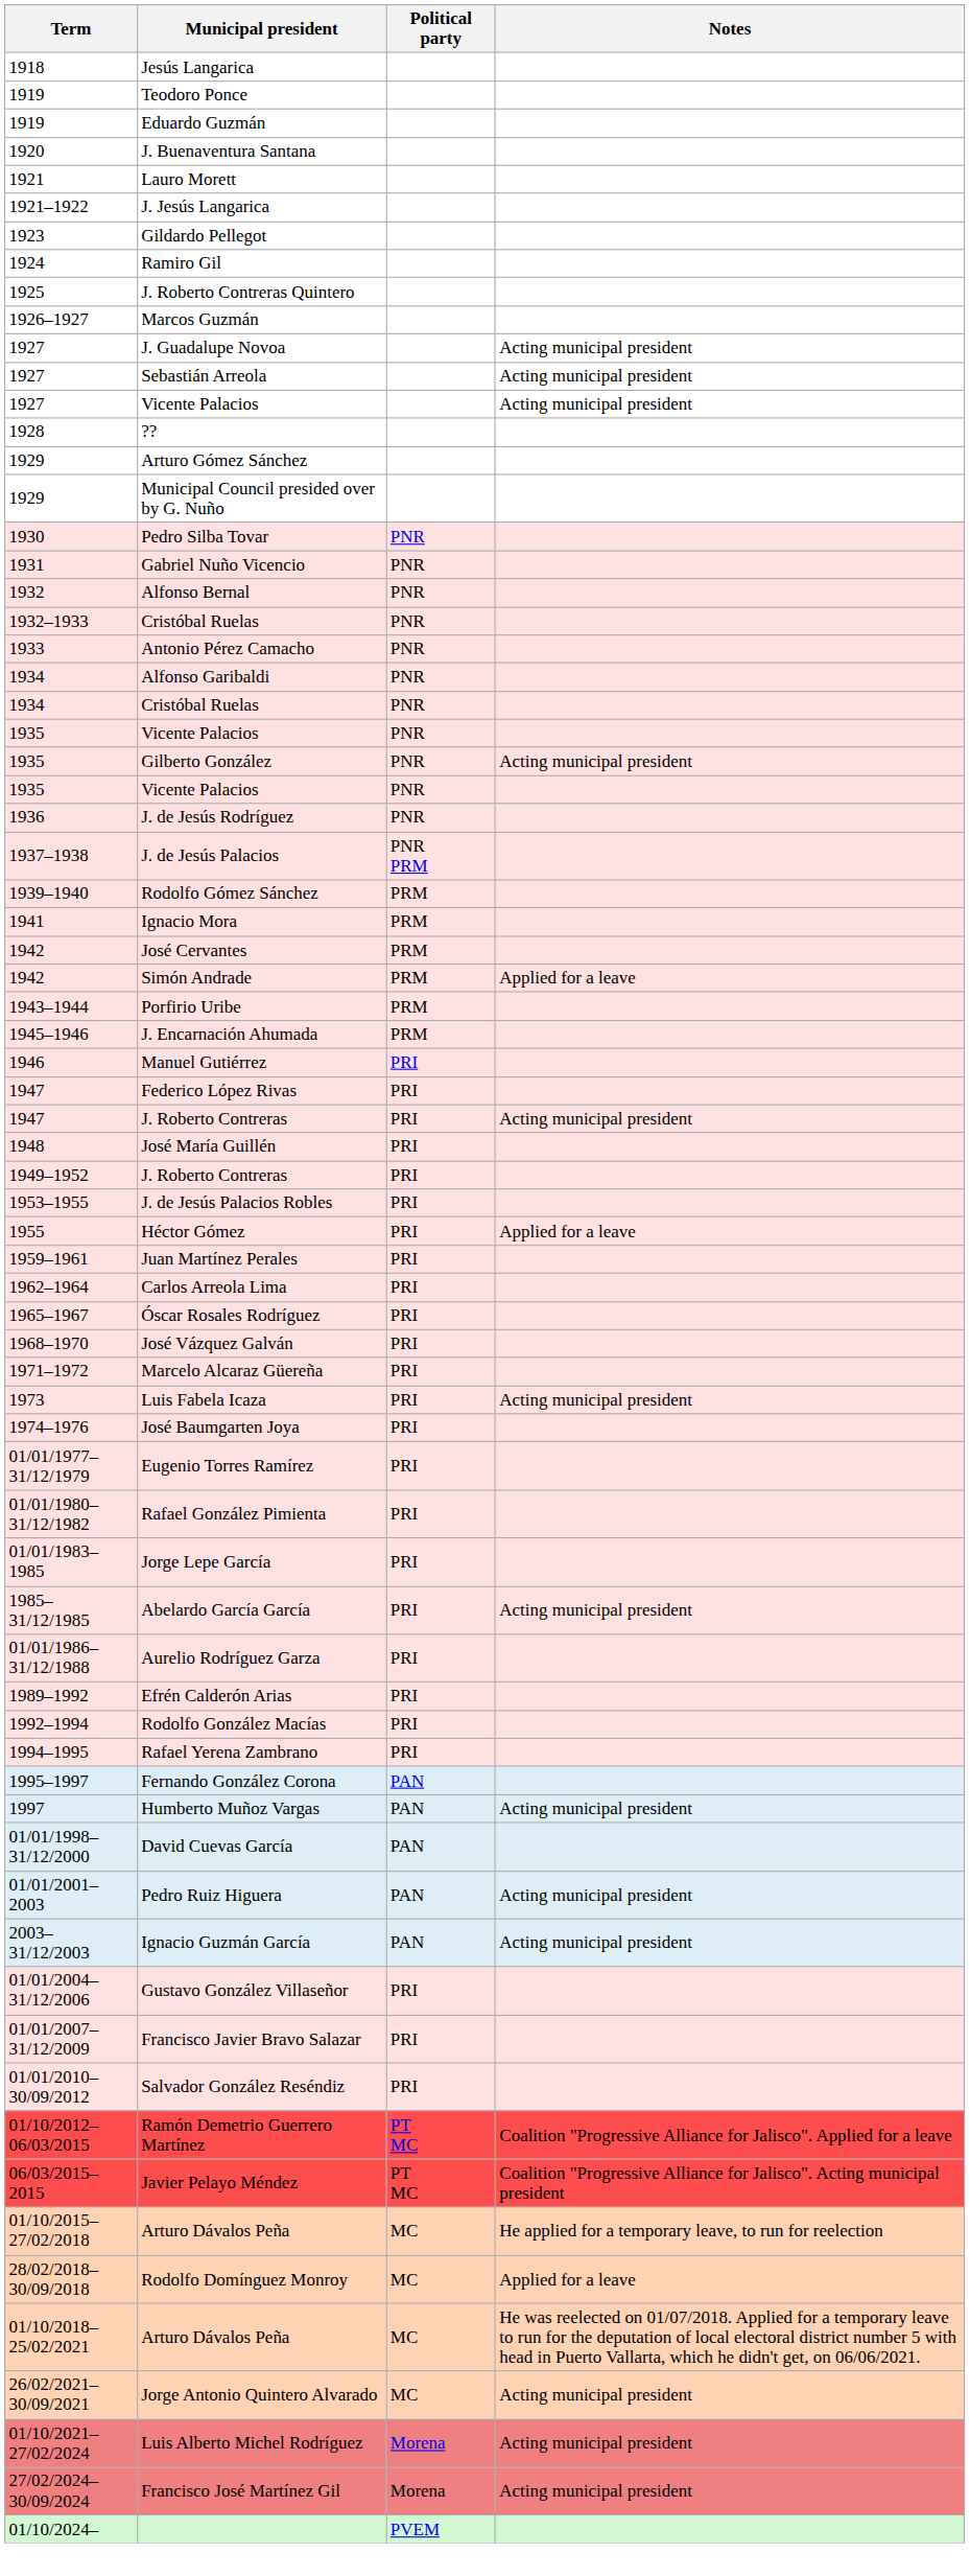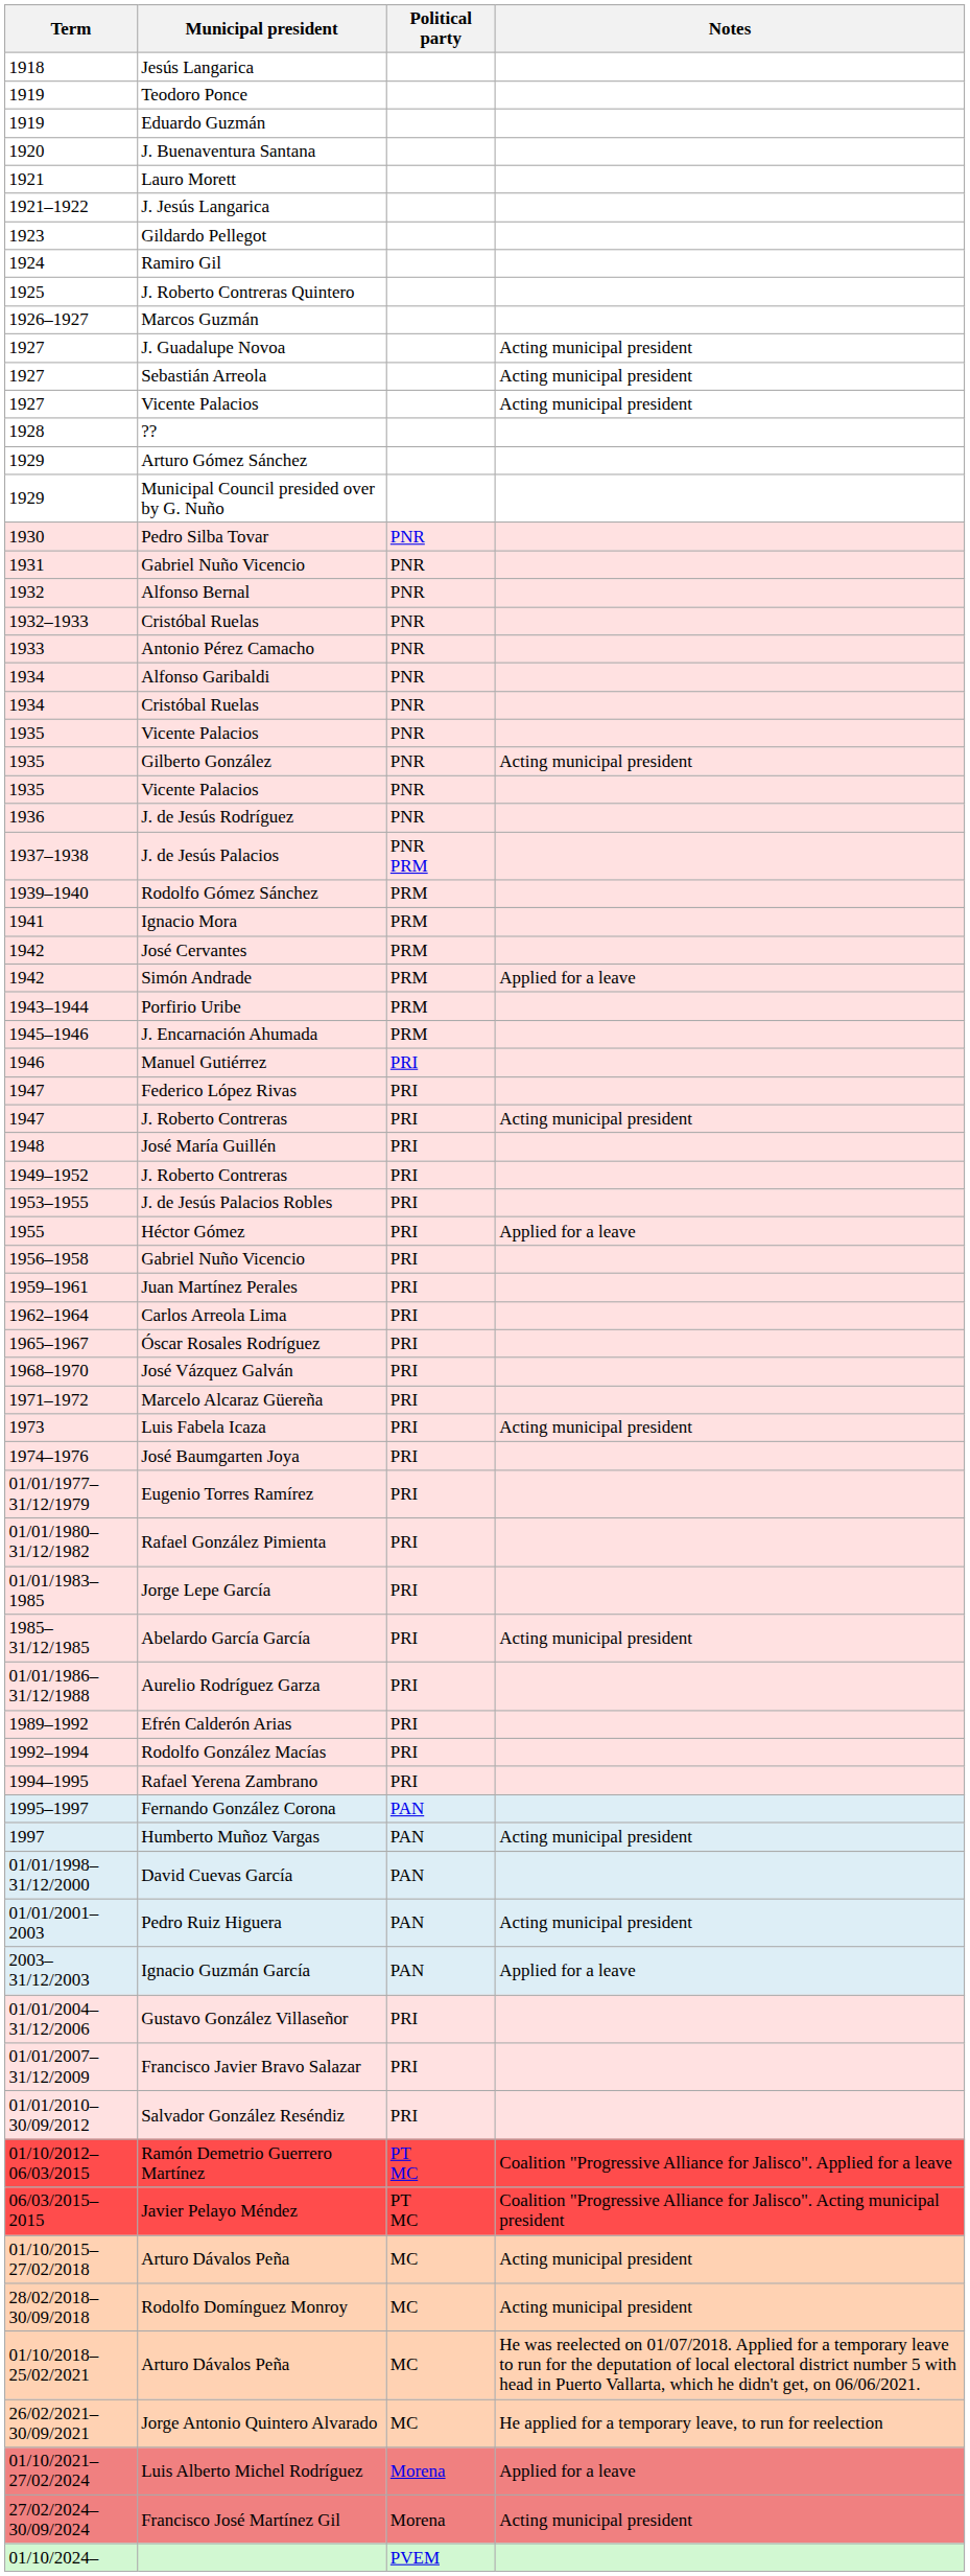 <table class=wikitable>
 <tr>
 <th width=120px>Term</th>
 <th width=250px>Municipal president</th>
 <th width=100px>Political party</th>
 <th width=500px>Notes</th>
 </tr>
 <tr style="background:#ffffff">
 <td>1918 </td>
 <td>Jesús Langarica</td>
 <td></td>
 <td></td>
 </tr>
 <tr style="background:#ffffff">
 <td>1919</td>
 <td>Teodoro Ponce</td>
 <td></td>
 <td></td>
 </tr>
 <tr style="background:#ffffff">
 <td>1919</td>
 <td>Eduardo Guzmán</td>
 <td></td>
 <td></td>
 </tr>
 <tr style="background:#ffffff">
 <td>1920</td>
 <td>J. Buenaventura Santana</td>
 <td></td>
 <td></td>
 </tr>
 <tr style="background:#ffffff">
 <td>1921</td>
 <td>Lauro Morett</td>
 <td></td>
 <td></td>
 </tr>
 <tr style="background:#ffffff">
 <td>1921–1922</td>
 <td>J. Jesús Langarica</td>
 <td></td>
 <td></td>
 </tr>
 <tr style="background:#ffffff">
 <td>1923</td>
 <td>Gildardo Pellegot</td>
 <td></td>
 <td></td>
 </tr>
 <tr style="background:#ffffff">
 <td>1924</td>
 <td>Ramiro Gil</td>
 <td></td>
 <td></td>
 </tr>
 <tr style="background:#ffffff">
 <td>1925</td>
 <td>J. Roberto Contreras Quintero</td>
 <td></td>
 <td></td>
 </tr>
 <tr style="background:#ffffff">
 <td>1926–1927</td>
 <td>Marcos Guzmán</td>
 <td></td>
 <td></td>
 </tr>
 <tr style="background:#ffffff">
 <td>1927</td>
 <td>J. Guadalupe Novoa</td>
 <td></td>
 <td>Acting municipal president</td>
 </tr>
 <tr style="background:#ffffff">
 <td>1927</td>
 <td>Sebastián Arreola</td>
 <td></td>
 <td>Acting municipal president</td>
 </tr>
 <tr style="background:#ffffff">
 <td>1927</td>
 <td>Vicente Palacios</td>
 <td></td>
 <td>Acting municipal president</td>
 </tr>
 <tr style="background:#ffffff">
 <td>1928</td>
 <td>??</td>
 <td></td>
 <td></td>
 </tr>
 <tr style="background:#ffffff">
 <td>1929</td>
 <td>Arturo Gómez Sánchez</td>
 <td></td>
 <td></td>
 </tr>
 <tr style="background:#ffffff">
 <td>1929</td>
 <td>Municipal Council presided over by G. Nuño</td>
 <td></td>
 <td></td>
 </tr>
 <tr style="background:#ffe1e1">
 <td>1930</td>
 <td>Pedro Silba Tovar</td>
 <td><a href='#'>PNR</a> </td>
 <td></td>
 </tr>
 <tr style="background:#ffe1e1">
 <td>1931</td>
 <td>Gabriel Nuño Vicencio</td>
 <td>PNR </td>
 <td></td>
 </tr>
 <tr style="background:#ffe1e1">
 <td>1932</td>
 <td>Alfonso Bernal</td>
 <td>PNR </td>
 <td></td>
 </tr>
 <tr style="background:#ffe1e1">
 <td>1932–1933</td>
 <td>Cristóbal Ruelas</td>
 <td>PNR </td>
 <td></td>
 </tr>
 <tr style="background:#ffe1e1">
 <td>1933</td>
 <td>Antonio Pérez Camacho</td>
 <td>PNR </td>
 <td></td>
 </tr>
 <tr style="background:#ffe1e1">
 <td>1934</td>
 <td>Alfonso Garibaldi</td>
 <td>PNR </td>
 <td></td>
 </tr>
 <tr style="background:#ffe1e1">
 <td>1934</td>
 <td>Cristóbal Ruelas</td>
 <td>PNR </td>
 <td></td>
 </tr>
 <tr style="background:#ffe1e1">
 <td>1935</td>
 <td>Vicente Palacios</td>
 <td>PNR </td>
 <td></td>
 </tr>
 <tr style="background:#ffe1e1">
 <td>1935</td>
 <td>Gilberto González</td>
 <td>PNR </td>
 <td>Acting municipal president</td>
 </tr>
 <tr style="background:#ffe1e1">
 <td>1935</td>
 <td>Vicente Palacios</td>
 <td>PNR </td>
 <td></td>
 </tr>
 <tr style="background:#ffe1e1">
 <td>1936</td>
 <td>J. de Jesús Rodríguez</td>
 <td>PNR </td>
 <td></td>
 </tr>
 <tr style="background:#ffe1e1">
 <td>1937–1938</td>
 <td>J. de Jesús Palacios</td>
 <td>PNR <br> <a href='#'>PRM</a> </td>
 <td></td>
 </tr>
 <tr style="background:#ffe1e1">
 <td>1939–1940</td>
 <td>Rodolfo Gómez Sánchez</td>
 <td>PRM </td>
 <td></td>
 </tr>
 <tr style="background:#ffe1e1">
 <td>1941</td>
 <td>Ignacio Mora</td>
 <td>PRM </td>
 <td></td>
 </tr>
 <tr style="background:#ffe1e1">
 <td>1942</td>
 <td>José Cervantes</td>
 <td>PRM </td>
 <td></td>
 </tr>
 <tr style="background:#ffe1e1">
 <td>1942</td>
 <td>Simón Andrade</td>
 <td>PRM </td>
 <td>Applied for a leave</td>
 </tr>
 <tr style="background:#ffe1e1">
 <td>1943–1944</td>
 <td>Porfirio Uribe</td>
 <td>PRM </td>
 <td></td>
 </tr>
 <tr style="background:#ffe1e1">
 <td>1945–1946</td>
 <td>J. Encarnación Ahumada</td>
 <td>PRM </td>
 <td></td>
 </tr>
 <tr style="background:#ffe1e1">
 <td>1946</td>
 <td>Manuel Gutiérrez</td>
 <td><a href='#'>PRI</a> </td>
 <td></td>
 </tr>
 <tr style="background:#ffe1e1">
 <td>1947</td>
 <td>Federico López Rivas</td>
 <td Institutional Revolutionary Party>PRI </td>
 <td></td>
 </tr>
 <tr style="background:#ffe1e1">
 <td>1947</td>
 <td>J. Roberto Contreras</td>
 <td Institutional Revolutionary Party>PRI </td>
 <td>Acting municipal president</td>
 </tr>
 <tr style="background:#ffe1e1">
 <td>1948</td>
 <td>José María Guillén</td>
 <td Institutional Revolutionary Party>PRI </td>
 <td></td>
 </tr>
 <tr style="background:#ffe1e1">
 <td>1949–1952</td>
 <td>J. Roberto Contreras</td>
 <td Institutional Revolutionary Party>PRI </td>
 <td></td>
 </tr>
 <tr style="background:#ffe1e1">
 <td>1953–1955</td>
 <td>J. de Jesús Palacios Robles</td>
 <td Institutional Revolutionary Party>PRI </td>
 <td></td>
 </tr>
 <tr style="background:#ffe1e1">
 <td>1955</td>
 <td>Héctor Gómez</td>
 <td Institutional Revolutionary Party>PRI </td>
 <td>Applied for a leave</td>
 </tr>
 <tr style="background:#ffe1e1">
+<td>1956–1958</td>
+<td>Gabriel Nuño Vicencio</td>
+<td Institutional Revolutionary Party>PRI </td>
+<td></td>
+</tr>
+<tr style="background:#ffe1e1">
 <td>1959–1961</td>
 <td>Juan Martínez Perales</td>
 <td Institutional Revolutionary Party>PRI </td>
 <td></td>
 </tr>
 <tr style="background:#ffe1e1">
 <td>1962–1964</td>
 <td>Carlos Arreola Lima</td>
 <td Institutional Revolutionary Party>PRI </td>
 <td></td>
 </tr>
 <tr style="background:#ffe1e1">
 <td>1965–1967</td>
 <td>Óscar Rosales Rodríguez</td>
 <td Institutional Revolutionary Party>PRI </td>
 <td></td>
 </tr>
 <tr style="background:#ffe1e1">
 <td>1968–1970</td>
 <td>José Vázquez Galván</td>
 <td Institutional Revolutionary Party>PRI </td>
 <td></td>
 </tr>
 <tr style="background:#ffe1e1">
 <td>1971–1972</td>
 <td>Marcelo Alcaraz Güereña</td>
 <td Institutional Revolutionary Party>PRI </td>
 <td></td>
 </tr>
 <tr style="background:#ffe1e1">
 <td>1973</td>
 <td>Luis Fabela Icaza</td>
 <td Institutional Revolutionary Party>PRI </td>
 <td>Acting municipal president</td>
 </tr>
 <tr style="background:#ffe1e1">
 <td>1974–1976</td>
 <td>José Baumgarten Joya</td>
 <td Institutional Revolutionary Party>PRI </td>
 <td></td>
 </tr>
 <tr style="background:#ffe1e1">
 <td>01/01/1977–31/12/1979</td>
 <td>Eugenio Torres Ramírez</td>
 <td Institutional Revolutionary Party>PRI </td>
 <td></td>
 </tr>
 <tr style="background:#ffe1e1">
 <td>01/01/1980–31/12/1982</td>
 <td>Rafael González Pimienta</td>
 <td Institutional Revolutionary Party>PRI </td>
 <td></td>
 </tr>
 <tr style="background:#ffe1e1">
 <td>01/01/1983–1985</td>
 <td>Jorge Lepe García</td>
 <td Institutional Revolutionary Party>PRI </td>
 <td></td>
 </tr>
 <tr style="background:#ffe1e1">
 <td>1985–31/12/1985</td>
 <td>Abelardo García García</td>
 <td Institutional Revolutionary Party>PRI </td>
 <td>Acting municipal president</td>
 </tr>
 <tr style="background:#ffe1e1">
 <td>01/01/1986–31/12/1988</td>
 <td>Aurelio Rodríguez Garza</td>
 <td Institutional Revolutionary Party>PRI </td>
 <td></td>
 </tr>
 <tr style="background:#ffe1e1">
 <td>1989–1992</td>
 <td>Efrén Calderón Arias</td>
 <td Institutional Revolutionary Party>PRI </td>
 <td></td>
 </tr>
 <tr style="background:#ffe1e1">
 <td>1992–1994</td>
 <td>Rodolfo González Macías</td>
 <td Institutional Revolutionary Party>PRI </td>
 <td></td>
 </tr>
 <tr style="background:#ffe1e1">
 <td>1994–1995</td>
 <td>Rafael Yerena Zambrano</td>
 <td Institutional Revolutionary Party>PRI </td>
 <td></td>
 </tr>
 <tr style="background:#ddeef6">
 <td>1995–1997</td>
 <td>Fernando González Corona</td>
 <td><a href='#'>PAN</a> </td>
 <td></td>
 </tr>
 <tr style="background:#ddeef6">
 <td>1997</td>
 <td>Humberto Muñoz Vargas</td>
 <td National Action Party (Mexico)>PAN </td>
 <td>Acting municipal president</td>
 </tr>
 <tr style="background:#ddeef6">
 <td>01/01/1998–31/12/2000</td>
 <td>David Cuevas García</td>
 <td National Action Party (Mexico)>PAN </td>
 <td></td>
 </tr>
 <tr style="background:#ddeef6">
 <td>01/01/2001–2003</td>
 <td>Pedro Ruiz Higuera</td>
 <td National Action Party (Mexico)>PAN </td>
 <td>Acting municipal president</td>
 </tr>
 <tr style="background:#ddeef6">
 <td>2003–31/12/2003</td>
 <td>Ignacio Guzmán García</td>
 <td National Action Party (Mexico)>PAN </td>
-<td>Acting municipal president</td>
+<td>Applied for a leave</td>
 </tr>
 <tr style="background:#ffe1e1">
 <td>01/01/2004–31/12/2006</td>
 <td>Gustavo González Villaseñor</td>
 <td Institutional Revolutionary Party>PRI </td>
 <td></td>
 </tr>
 <tr style="background:#ffe1e1">
 <td>01/01/2007–31/12/2009</td>
 <td>Francisco Javier Bravo Salazar</td>
 <td Institutional Revolutionary Party>PRI </td>
 <td></td>
 </tr>
 <tr style="background:#ffe1e1">
 <td>01/01/2010–30/09/2012</td>
 <td>Salvador González Reséndiz</td>
 <td Institutional Revolutionary Party>PRI </td>
 <td></td>
 </tr>
 <tr style="background:#ff4c4c">
 <td>01/10/2012–06/03/2015</td>
 <td>Ramón Demetrio Guerrero Martínez</td>
 <td><a href='#'>PT</a> <br><a href='#'>MC</a> </td>
 <td>Coalition "Progressive Alliance for Jalisco". Applied for a leave</td>
 </tr>
 <tr style="background:#ff4c4c">
 <td>06/03/2015–2015</td>
 <td>Javier Pelayo Méndez</td>
 <td>PT <br> MC </td>
 <td>Coalition "Progressive Alliance for Jalisco". Acting municipal president</td>
 </tr>
 <tr style="background:#ffd2b3">
 <td>01/10/2015–27/02/2018</td>
 <td>Arturo Dávalos Peña</td>
 <td>MC </td>
-<td>He applied for a temporary leave, to run for reelection</td>
+<td>Acting municipal president</td>
 </tr>
 <tr style="background:#ffd2b3">
 <td>28/02/2018–30/09/2018</td>
 <td>Rodolfo Domínguez Monroy</td>
 <td>MC </td>
-<td>Applied for a leave</td>
+<td>Acting municipal president</td>
 </tr>
 <tr style="background:#ffd2b3">
 <td>01/10/2018–25/02/2021</td>
 <td>Arturo Dávalos Peña</td>
 <td>MC </td>
 <td>He was reelected on 01/07/2018. Applied for a temporary leave to run for the deputation of local electoral district number 5 with head in Puerto Vallarta, which he didn't get, on 06/06/2021.</td>
 </tr>
 <tr style="background:#ffd2b3">
 <td>26/02/2021–30/09/2021</td>
 <td>Jorge Antonio Quintero Alvarado</td>
 <td>MC </td>
-<td>Acting municipal president</td>
+<td>He applied for a temporary leave, to run for reelection</td>
 </tr>
 <tr style="background:#F08080;">
 <td>01/10/2021–27/02/2024</td>
 <td>Luis Alberto Michel Rodríguez</td>
 <td><a href='#'>Morena</a> </td>
-<td>Acting municipal president</td>
+<td>Applied for a leave</td>
 </tr>
 <tr style="background:#F08080;">
 <td>27/02/2024–30/09/2024</td>
 <td>Francisco José Martínez Gil</td>
 <td>Morena </td>
 <td>Acting municipal president</td>
 </tr>
 <tr style="background:#d2f8d2;">
 <td>01/10/2024–</td>
 <td></td>
 <td><a href='#'>PVEM</a> </td>
 <td></td>
 </tr>
 </table>
